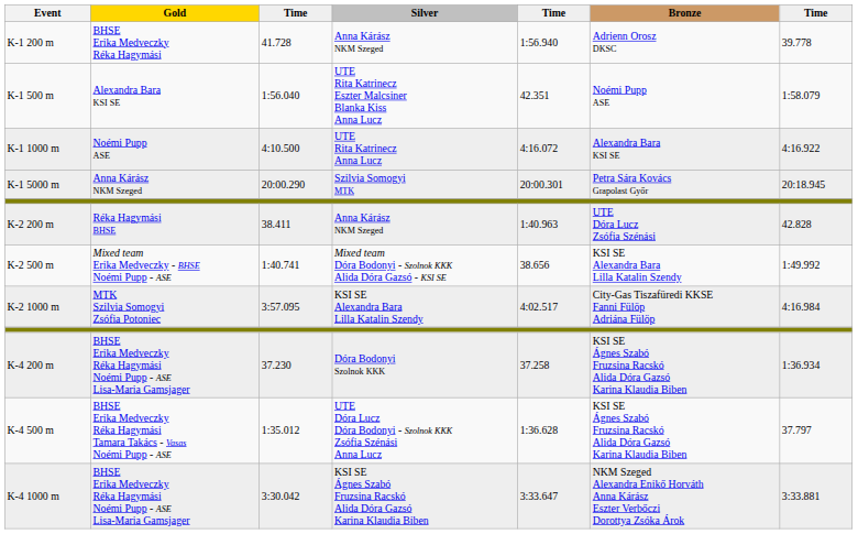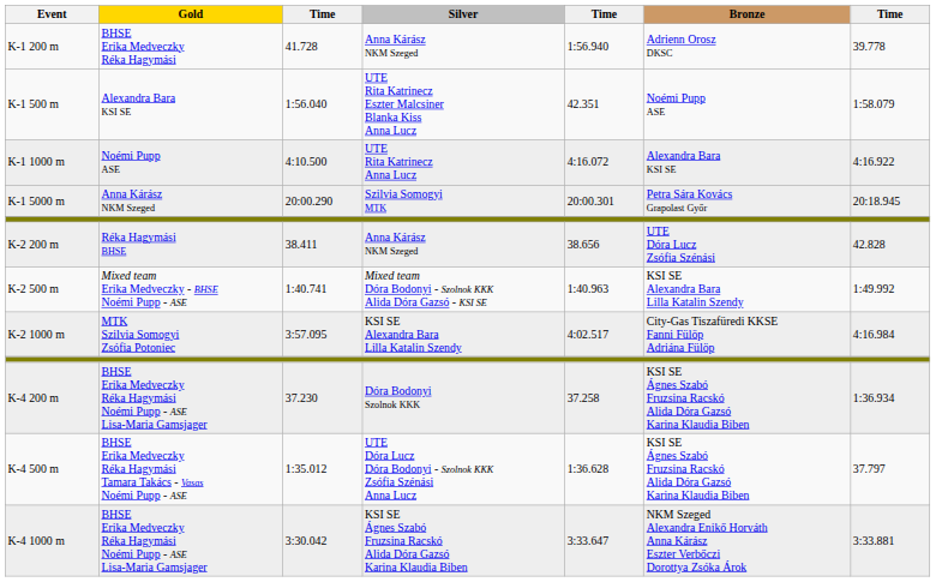 <table class="wikitable" width=100%>
 <tr>
 <th>Event</th>
 <td align=center bgcolor="gold"><strong>Gold</strong></td>
 <td align=center bgcolor="EFEFEF"><strong>Time</strong></td>
 <td align=center bgcolor="silver"><strong>Silver</strong></td>
 <td align=center bgcolor="EFEFEF"><strong>Time</strong></td>
 <td align=center bgcolor="CC9966"><strong>Bronze</strong></td>
 <td align=center bgcolor="EFEFEF"><strong>Time</strong></td>
 </tr>
 <tr>
 <td>K-1 200 m </td>
 <td> <a href='#'>BHSE</a><br><a href='#'>Erika Medveczky</a><br><a href='#'>Réka Hagymási</a></td>
 <td>41.728</td>
 <td><a href='#'>Anna Kárász</a><br><small> NKM Szeged</small></td>
 <td>1:56.940</td>
 <td><a href='#'>Adrienn Orosz</a><br><small> DKSC</small></td>
 <td>39.778</td>
 </tr>
 <tr>
 <td>K-1 500 m </td>
 <td><a href='#'>Alexandra Bara</a><br><small> KSI SE</small></td>
 <td>1:56.040</td>
 <td> <a href='#'>UTE</a><br><a href='#'>Rita Katrinecz</a><br><a href='#'>Eszter Malcsiner</a><br><a href='#'>Blanka Kiss</a><br><a href='#'>Anna Lucz</a></td>
 <td>42.351</td>
 <td><a href='#'>Noémi Pupp</a><br><small> ASE</small></td>
 <td>1:58.079</td>
 </tr>
 <tr style="background:#eee; width:100%;">
 <td>K-1 1000 m</td>
 <td><a href='#'>Noémi Pupp</a><br><small> ASE</small></td>
 <td>4:10.500</td>
 <td> <a href='#'>UTE</a><br><a href='#'>Rita Katrinecz</a><br><a href='#'>Anna Lucz</a></td>
 <td>4:16.072</td>
 <td><a href='#'>Alexandra Bara</a><br><small> KSI SE</small></td>
 <td>4:16.922</td>
 </tr>
 <tr style="background:#eee; width:100%;">
 <td>K-1 5000 m</td>
 <td><a href='#'>Anna Kárász</a><br><small> NKM Szeged</small></td>
 <td>20:00.290</td>
 <td><a href='#'>Szilvia Somogyi</a><br><small> <a href='#'>MTK</a></small></td>
 <td>20:00.301</td>
 <td><a href='#'>Petra Sára Kovács</a><br><small> Grapolast Győr</small></td>
 <td>20:18.945</td>
 </tr>
 <tr>
 </tr>
 <tr bgcolor=#808000>
 <td colspan=7></td>
 </tr>
 <tr style="background:#eee; width:100%;">
 <td>K-2 200 m</td>
 <td><a href='#'>Réka Hagymási</a><br><small> <a href='#'>BHSE</a></small></td>
 <td>38.411</td>
 <td><a href='#'>Anna Kárász</a><br><small> NKM Szeged</small></td>
-<td>1:40.963</td>
+<td>38.656</td>
 <td> <a href='#'>UTE</a><br><a href='#'>Dóra Lucz</a><br><a href='#'>Zsófia Szénási</a></td>
 <td>42.828</td>
 </tr>
 <tr>
 <td>K-2 500 m </td>
 <td><em>Mixed team</em><br><a href='#'>Erika Medveczky</a> - <small><em><a href='#'>BHSE</a></em></small><br><a href='#'>Noémi Pupp</a> - <small><em>ASE</em></small></td>
 <td>1:40.741</td>
 <td><em>Mixed team</em><br><a href='#'>Dóra Bodonyi</a> - <small><em>Szolnok KKK</em></small><br><a href='#'>Alida Dóra Gazsó</a> - <small><em>KSI SE</em></small></td>
-<td>38.656</td>
+<td>1:40.963</td>
 <td> KSI SE<br><a href='#'>Alexandra Bara</a><br><a href='#'>Lilla Katalin Szendy</a></td>
 <td>1:49.992</td>
 </tr>
 <tr style="background:#eee; width:100%;">
 <td>K-2 1000 m</td>
 <td> <a href='#'>MTK</a><br><a href='#'>Szilvia Somogyi</a><br><a href='#'>Zsófia Potoniec</a></td>
 <td>3:57.095</td>
 <td> KSI SE<br><a href='#'>Alexandra Bara</a><br><a href='#'>Lilla Katalin Szendy</a></td>
 <td>4:02.517</td>
 <td> City-Gas Tiszafüredi KKSE<br><a href='#'>Fanni Fülöp</a><br><a href='#'>Adriána Fülöp</a></td>
 <td>4:16.984</td>
 </tr>
 <tr>
 </tr>
 <tr bgcolor=#808000>
 <td colspan=7></td>
 </tr>
 <tr style="background:#eee; width:100%;">
 <td>K-4 200 m</td>
 <td> <a href='#'>BHSE</a><br><a href='#'>Erika Medveczky</a><br><a href='#'>Réka Hagymási</a><br><a href='#'>Noémi Pupp</a> - <small><em>ASE</em></small><br><a href='#'>Lisa-Maria Gamsjager</a></td>
 <td>37.230</td>
 <td><a href='#'>Dóra Bodonyi</a><br><small> Szolnok KKK</small></td>
 <td>37.258</td>
 <td> KSI SE<br><a href='#'>Ágnes Szabó</a><br><a href='#'>Fruzsina Racskó</a><br><a href='#'>Alida Dóra Gazsó</a><br><a href='#'>Karina Klaudia Biben</a></td>
 <td>1:36.934</td>
 </tr>
 <tr>
 <td>K-4 500 m </td>
 <td> <a href='#'>BHSE</a><br><a href='#'>Erika Medveczky</a><br><a href='#'>Réka Hagymási</a><br><a href='#'>Tamara Takács</a> - <small><em><a href='#'>Vasas</a></em></small><br><a href='#'>Noémi Pupp</a> - <small><em>ASE</em></small></td>
 <td>1:35.012</td>
 <td> <a href='#'>UTE</a><br><a href='#'>Dóra Lucz</a><br><a href='#'>Dóra Bodonyi</a> - <small><em>Szolnok KKK</em></small><br><a href='#'>Zsófia Szénási</a><br><a href='#'>Anna Lucz</a></td>
 <td>1:36.628</td>
 <td> KSI SE<br><a href='#'>Ágnes Szabó</a><br><a href='#'>Fruzsina Racskó</a><br><a href='#'>Alida Dóra Gazsó</a><br><a href='#'>Karina Klaudia Biben</a></td>
 <td>37.797</td>
 </tr>
 <tr style="background:#eee; width:100%;">
 <td>K-4 1000 m</td>
 <td> <a href='#'>BHSE</a><br><a href='#'>Erika Medveczky</a><br><a href='#'>Réka Hagymási</a><br><a href='#'>Noémi Pupp</a> - <small><em>ASE</em></small><br><a href='#'>Lisa-Maria Gamsjager</a></td>
 <td>3:30.042</td>
 <td> KSI SE<br><a href='#'>Ágnes Szabó</a><br><a href='#'>Fruzsina Racskó</a><br><a href='#'>Alida Dóra Gazsó</a><br><a href='#'>Karina Klaudia Biben</a></td>
 <td>3:33.647</td>
 <td> NKM Szeged<br><a href='#'>Alexandra Enikő Horváth</a><br><a href='#'>Anna Kárász</a><br><a href='#'>Eszter Verbőczi</a><br><a href='#'>Dorottya Zsóka Árok</a></td>
 <td>3:33.881</td>
 </tr>
 </table>
